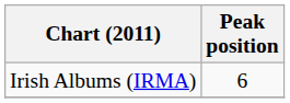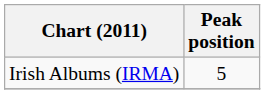 <table class="wikitable sortable plainrowheaders">
 <tr>
 <th scope="col">Chart (2011)</th>
 <th scope="col">Peak<br>position</th>
 </tr>
 <tr>
 <td>Irish Albums (<a href='#'>IRMA</a>)</td>
-<td align="center">6</td>
+<td align="center">5</td>
 </tr>
 <tr>
 </tr>
 <tr>
 </tr>
 </table>
